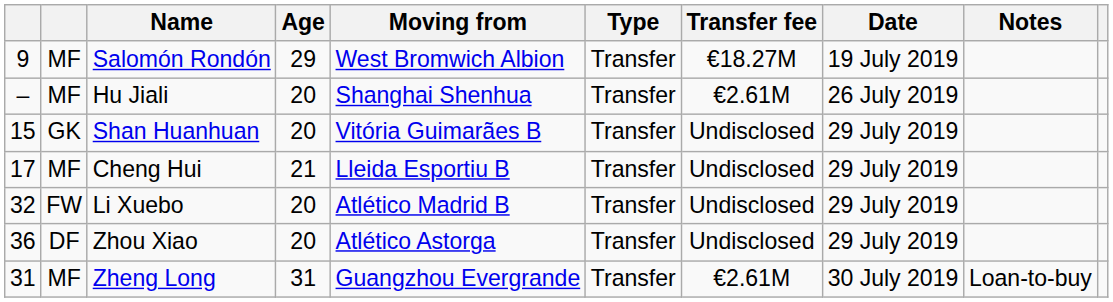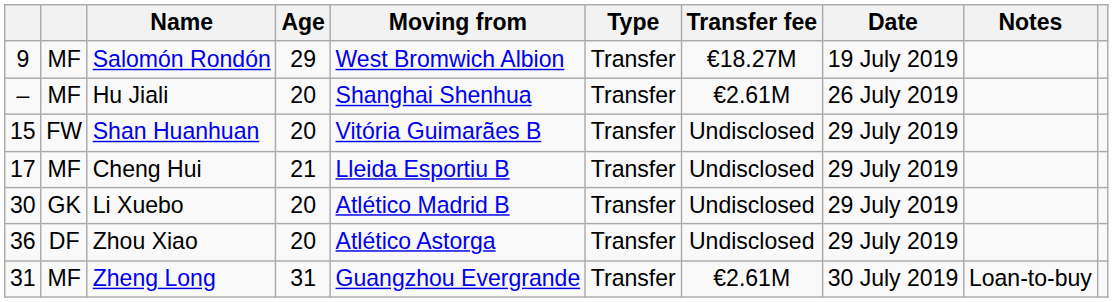 <table class="wikitable" style="text-align: center">
 <tr>
 <th></th>
 <th></th>
 <th>Name</th>
 <th>Age</th>
 <th>Moving from</th>
 <th>Type</th>
 <th>Transfer fee</th>
 <th>Date</th>
 <th>Notes</th>
 <th></th>
 </tr>
 <tr>
 <td>9</td>
 <td>MF</td>
 <td align="left"> <a href='#'>Salomón Rondón</a></td>
 <td>29</td>
 <td align="left"> <a href='#'>West Bromwich Albion</a></td>
 <td>Transfer</td>
 <td>€18.27M</td>
 <td>19 July 2019</td>
 <td></td>
 <td></td>
 </tr>
 <tr>
 <td>–</td>
 <td>MF</td>
 <td align="left"> Hu Jiali</td>
 <td>20</td>
 <td align="left"> <a href='#'>Shanghai Shenhua</a></td>
 <td>Transfer</td>
 <td>€2.61M</td>
 <td>26 July 2019</td>
 <td></td>
 <td></td>
 </tr>
 <tr>
 <td>15</td>
-<td>GK</td>
+<td>FW</td>
 <td align="left"> <a href='#'>Shan Huanhuan</a></td>
 <td>20</td>
 <td align="left"> <a href='#'>Vitória Guimarães B</a></td>
 <td>Transfer</td>
 <td>Undisclosed</td>
 <td>29 July 2019</td>
 <td></td>
 <td></td>
 </tr>
 <tr>
 <td>17</td>
 <td>MF</td>
 <td align="left"> Cheng Hui</td>
 <td>21</td>
 <td align="left"> <a href='#'>Lleida Esportiu B</a></td>
 <td>Transfer</td>
 <td>Undisclosed</td>
 <td>29 July 2019</td>
 <td></td>
 <td></td>
 </tr>
 <tr>
-<td>32</td>
-<td>FW</td>
+<td>30</td>
+<td>GK</td>
 <td align="left"> Li Xuebo</td>
 <td>20</td>
 <td align="left"> <a href='#'>Atlético Madrid B</a></td>
 <td>Transfer</td>
 <td>Undisclosed</td>
 <td>29 July 2019</td>
 <td></td>
 <td></td>
 </tr>
 <tr>
 <td>36</td>
 <td>DF</td>
 <td align="left"> Zhou Xiao</td>
 <td>20</td>
 <td align="left"> <a href='#'>Atlético Astorga</a></td>
 <td>Transfer</td>
 <td>Undisclosed</td>
 <td>29 July 2019</td>
 <td></td>
 <td></td>
 </tr>
 <tr>
 <td>31</td>
 <td>MF</td>
 <td align="left"> <a href='#'>Zheng Long</a></td>
 <td>31</td>
 <td align="left"> <a href='#'>Guangzhou Evergrande</a></td>
 <td>Transfer</td>
 <td>€2.61M</td>
 <td>30 July 2019</td>
 <td>Loan-to-buy</td>
 <td></td>
 </tr>
 </table>
